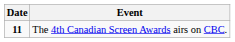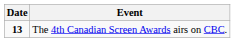 <table class="wikitable">
 <tr>
 <th>Date</th>
 <th>Event</th>
 </tr>
 <tr>
-<td style="text-align:center;"><strong>11</strong></td>
+<td style="text-align:center;"><strong>13</strong></td>
 <td>The <a href='#'>4th Canadian Screen Awards</a> airs on <a href='#'>CBC</a>.</td>
 </tr>
 </table>
